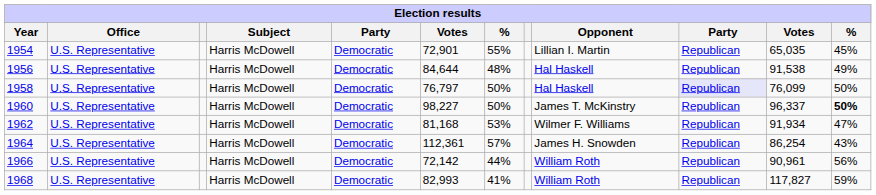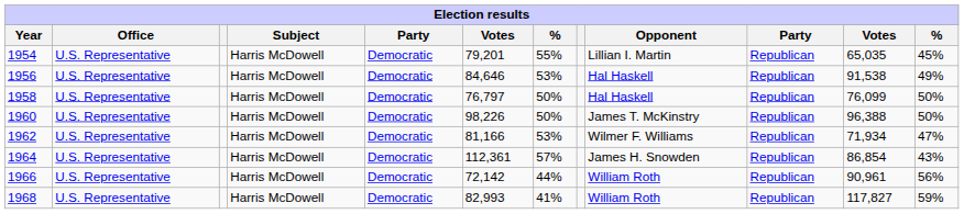 <table class=wikitable style="width: 94%" style="text-align: center;" align="center">
 <tr bgcolor=#cccccc>
 <th colspan=12 style="background: #ccccff;">Election results</th>
 </tr>
 <tr>
 <th><strong>Year</strong></th>
 <th><strong>Office</strong></th>
 <th></th>
 <th><strong>Subject</strong></th>
 <th><strong>Party</strong></th>
 <th><strong>Votes</strong></th>
 <th><strong>%</strong></th>
 <th></th>
 <th><strong>Opponent</strong></th>
 <th><strong>Party</strong></th>
 <th><strong>Votes</strong></th>
 <th><strong>%</strong></th>
 </tr>
 <tr>
 <td><a href='#'>1954</a></td>
 <td><a href='#'>U.S. Representative</a></td>
 <td></td>
 <td>Harris McDowell</td>
 <td><a href='#'>Democratic</a></td>
-<td>72,901</td>
+<td>79,201</td>
 <td>55%</td>
 <td></td>
 <td>Lillian I. Martin</td>
 <td><a href='#'>Republican</a></td>
 <td>65,035</td>
 <td>45%</td>
 </tr>
 <tr>
 <td><a href='#'>1956</a></td>
 <td><a href='#'>U.S. Representative</a></td>
 <td></td>
 <td>Harris McDowell</td>
 <td><a href='#'>Democratic</a></td>
-<td>84,644</td>
-<td>48%</td>
+<td>84,646</td>
+<td>53%</td>
 <td></td>
 <td><a href='#'>Hal Haskell</a></td>
 <td><a href='#'>Republican</a></td>
 <td>91,538</td>
 <td>49%</td>
 </tr>
 <tr>
 <td><a href='#'>1958</a></td>
 <td><a href='#'>U.S. Representative</a></td>
 <td></td>
 <td>Harris McDowell</td>
 <td><a href='#'>Democratic</a></td>
 <td>76,797</td>
 <td>50%</td>
 <td></td>
 <td><a href='#'>Hal Haskell</a></td>
-<td style="background: lavender;"><a href='#'>Republican</a></td>
+<td><a href='#'>Republican</a></td>
 <td>76,099</td>
 <td>50%</td>
 </tr>
 <tr>
 <td><a href='#'>1960</a></td>
 <td><a href='#'>U.S. Representative</a></td>
 <td></td>
 <td>Harris McDowell</td>
 <td><a href='#'>Democratic</a></td>
-<td>98,227</td>
+<td>98,226</td>
 <td>50%</td>
 <td></td>
 <td>James T. McKinstry</td>
 <td><a href='#'>Republican</a></td>
-<td>96,337</td>
-<td><strong>50%</strong></td>
+<td>96,388</td>
+<td>50%</td>
 </tr>
 <tr>
 <td><a href='#'>1962</a></td>
 <td><a href='#'>U.S. Representative</a></td>
 <td></td>
 <td>Harris McDowell</td>
 <td><a href='#'>Democratic</a></td>
-<td>81,168</td>
+<td>81,166</td>
 <td>53%</td>
 <td></td>
 <td>Wilmer F. Williams</td>
 <td><a href='#'>Republican</a></td>
-<td>91,934</td>
+<td>71,934</td>
 <td>47%</td>
 </tr>
 <tr>
 <td><a href='#'>1964</a></td>
 <td><a href='#'>U.S. Representative</a></td>
 <td></td>
 <td>Harris McDowell</td>
 <td><a href='#'>Democratic</a></td>
 <td>112,361</td>
 <td>57%</td>
 <td></td>
 <td>James H. Snowden</td>
 <td><a href='#'>Republican</a></td>
-<td>86,254</td>
+<td>86,854</td>
 <td>43%</td>
 </tr>
 <tr>
 <td><a href='#'>1966</a></td>
 <td><a href='#'>U.S. Representative</a></td>
 <td></td>
 <td>Harris McDowell</td>
 <td><a href='#'>Democratic</a></td>
 <td>72,142</td>
 <td>44%</td>
 <td></td>
 <td><a href='#'>William Roth</a></td>
 <td><a href='#'>Republican</a></td>
 <td>90,961</td>
 <td>56%</td>
 </tr>
 <tr>
 <td><a href='#'>1968</a></td>
 <td><a href='#'>U.S. Representative</a></td>
 <td></td>
 <td>Harris McDowell</td>
 <td><a href='#'>Democratic</a></td>
 <td>82,993</td>
 <td>41%</td>
 <td></td>
 <td><a href='#'>William Roth</a></td>
 <td><a href='#'>Republican</a></td>
 <td>117,827</td>
 <td>59%</td>
 </tr>
 </table>
